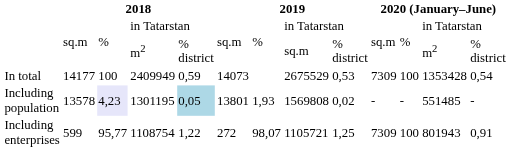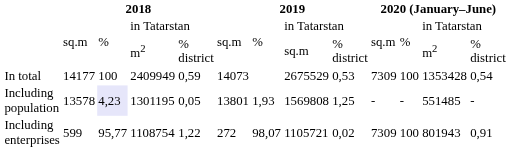 <table>
 <tr>
 <th rowspan="3"></th>
 <th colspan="4">2018</th>
 <th colspan="4">2019</th>
 <th colspan="4">2020 (January–June)</th>
 </tr>
 <tr>
 <td rowspan="2">sq.m</td>
 <td rowspan="2">%</td>
 <td colspan="2">in Tatarstan</td>
 <td rowspan="2">sq.m</td>
 <td rowspan="2">%</td>
 <td colspan="2">in Tatarstan</td>
 <td rowspan="2">sq.m</td>
 <td rowspan="2">%</td>
 <td colspan="2">in Tatarstan</td>
 </tr>
 <tr>
 <td>m<sup>2</sup></td>
 <td>% district</td>
 <td>sq.m</td>
 <td>% district</td>
 <td>m<sup>2</sup></td>
 <td>% district</td>
 </tr>
 <tr>
 <td>In total</td>
 <td>14177</td>
 <td>100</td>
 <td>2409949</td>
 <td>0,59</td>
 <td>14073</td>
 <td></td>
 <td>2675529</td>
 <td>0,53</td>
 <td>7309</td>
 <td>100</td>
 <td>1353428</td>
 <td>0,54</td>
 </tr>
 <tr>
 <td>Including population</td>
 <td>13578</td>
 <td style="background: lavender;">4,23</td>
 <td>1301195</td>
-<td style="background: lightblue;">0,05</td>
+<td>0,05</td>
 <td>13801</td>
 <td>1,93</td>
 <td>1569808</td>
-<td>0,02</td>
+<td>1,25</td>
 <td>-</td>
 <td>-</td>
 <td>551485</td>
 <td>-</td>
 </tr>
 <tr>
 <td>Including enterprises</td>
 <td>599</td>
 <td>95,77</td>
 <td>1108754</td>
 <td>1,22</td>
 <td>272</td>
 <td>98,07</td>
 <td>1105721</td>
-<td>1,25</td>
+<td>0,02</td>
 <td>7309</td>
 <td>100</td>
 <td>801943</td>
 <td>0,91</td>
 </tr>
 </table>
